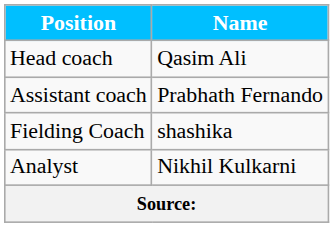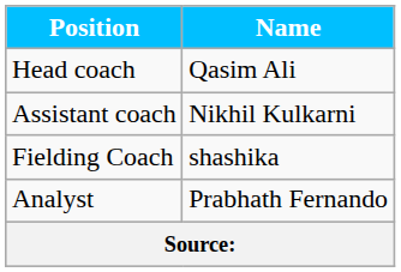 <table class="wikitable" style="font-size:85%;">
 <tr>
 <th style="background:deepskyblue; color:white; text-align:center;">Position</th>
 <th style="background:deepskyblue; color:white; text-align:center;">Name</th>
 </tr>
 <tr>
 <td>Head coach</td>
 <td> Qasim Ali</td>
 </tr>
 <tr>
 <td>Assistant coach</td>
-<td> Prabhath Fernando</td>
+<td> Nikhil Kulkarni</td>
 </tr>
 <tr>
 <td>Fielding Coach</td>
 <td> shashika</td>
 </tr>
 <tr>
 <td>Analyst</td>
-<td> Nikhil Kulkarni</td>
+<td> Prabhath Fernando</td>
 </tr>
 <tr>
 <th colspan="10" style="text-align: center;"><small>Source:</small></th>
 </tr>
 </table>
